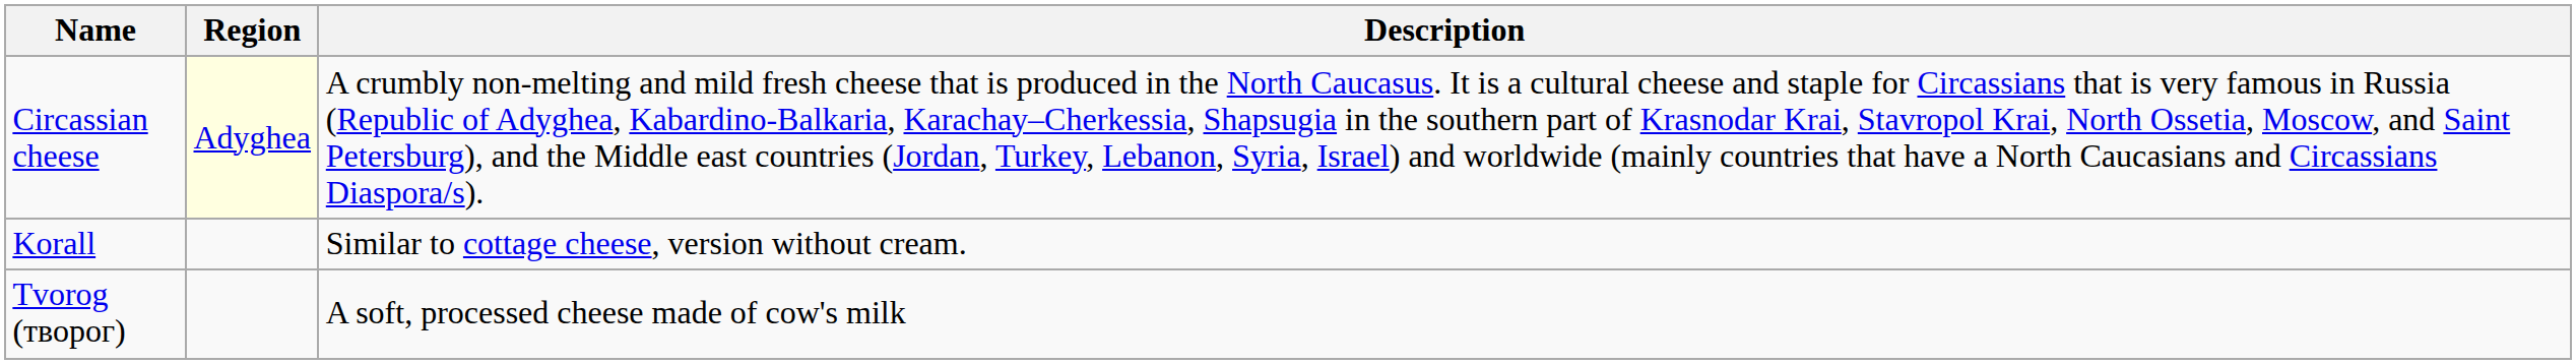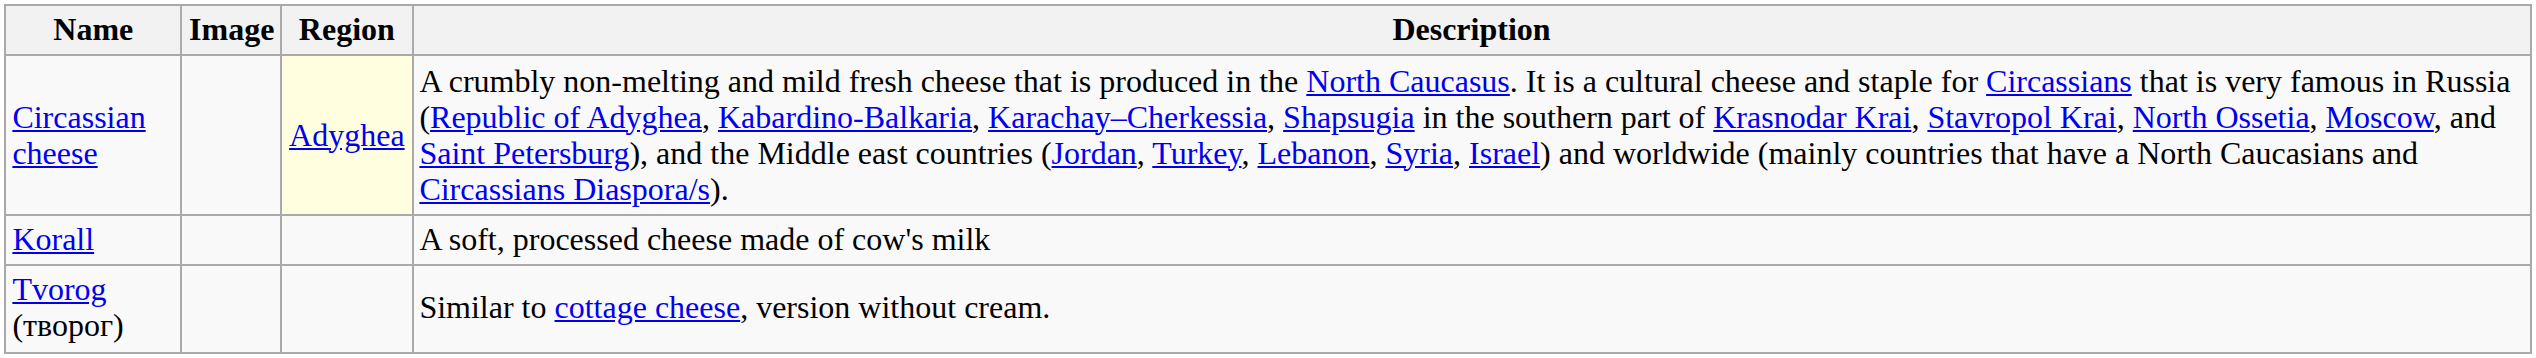 <table class="wikitable sortable" style="width:100%">
 <tr>
 <th>Name</th>
+<th class="unsortable">Image</th>
 <th>Region</th>
 <th>Description</th>
 </tr>
 <tr>
 <td><a href='#'>Circassian cheese</a></td>
+<td></td>
 <td style="background: lightyellow;"><a href='#'>Adyghea</a></td>
 <td>A crumbly non-melting and mild fresh cheese that is produced in the <a href='#'>North Caucasus</a>. It is a cultural cheese and staple for <a href='#'>Circassians</a> that is very famous in Russia (<a href='#'>Republic of Adyghea</a>, <a href='#'>Kabardino-Balkaria</a>, <a href='#'>Karachay–Cherkessia</a>, <a href='#'>Shapsugia</a> in the southern part of <a href='#'>Krasnodar Krai</a>, <a href='#'>Stavropol Krai</a>, <a href='#'>North Ossetia</a>, <a href='#'>Moscow</a>, and <a href='#'>Saint Petersburg</a>), and the Middle east countries (<a href='#'>Jordan</a>, <a href='#'>Turkey</a>, <a href='#'>Lebanon</a>, <a href='#'>Syria</a>, <a href='#'>Israel</a>) and worldwide (mainly countries that have a North Caucasians and <a href='#'>Circassians Diaspora/s</a>).</td>
 </tr>
 <tr>
 <td><a href='#'>Korall</a></td>
 <td></td>
-<td>Similar to <a href='#'>cottage cheese</a>, version without cream.</td>
+<td></td>
+<td>A soft, processed cheese made of cow's milk</td>
 </tr>
 <tr>
 <td><a href='#'>Tvorog</a> (творог)</td>
 <td></td>
-<td>A soft, processed cheese made of cow's milk</td>
+<td></td>
+<td>Similar to <a href='#'>cottage cheese</a>, version without cream.</td>
 </tr>
 </table>
